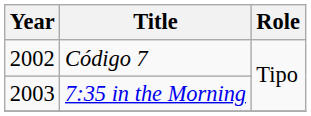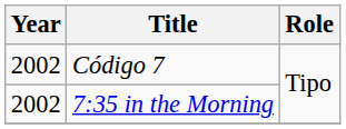 <table class="wikitable">
 <tr>
 <th>Year</th>
 <th>Title</th>
 <th>Role</th>
 </tr>
 <tr>
 <td>2002</td>
 <td><em>Código 7</em></td>
 <td rowspan=2>Tipo</td>
 </tr>
 <tr>
-<td>2003</td>
+<td>2002</td>
 <td><em><a href='#'>7:35 in the Morning</a></em></td>
 </tr>
 <tr>
 </tr>
 </table>
